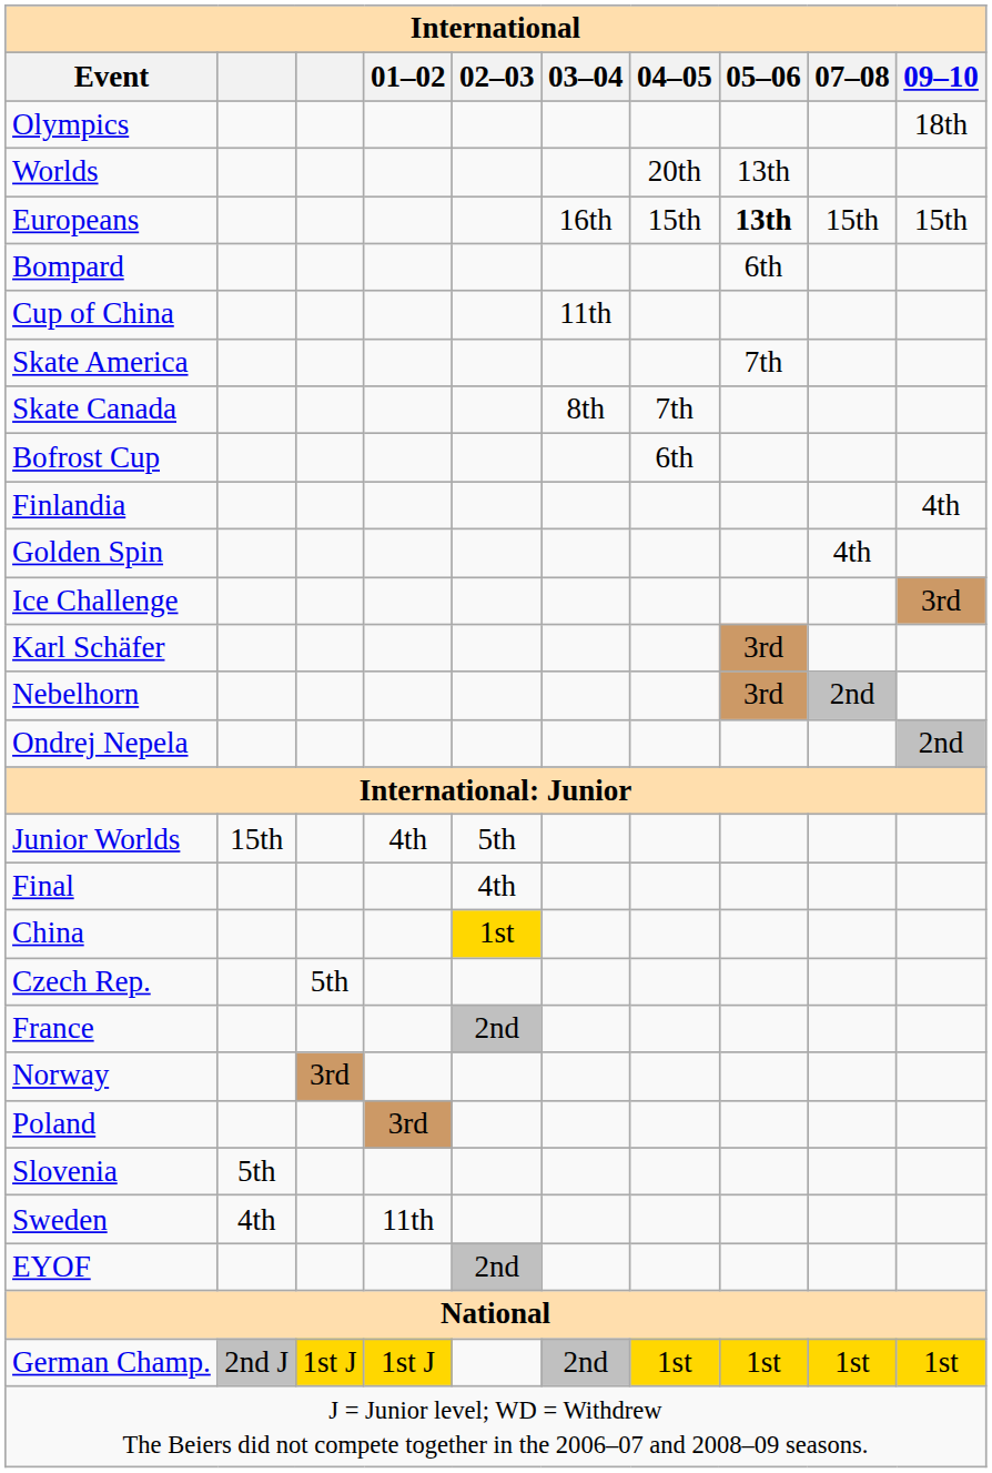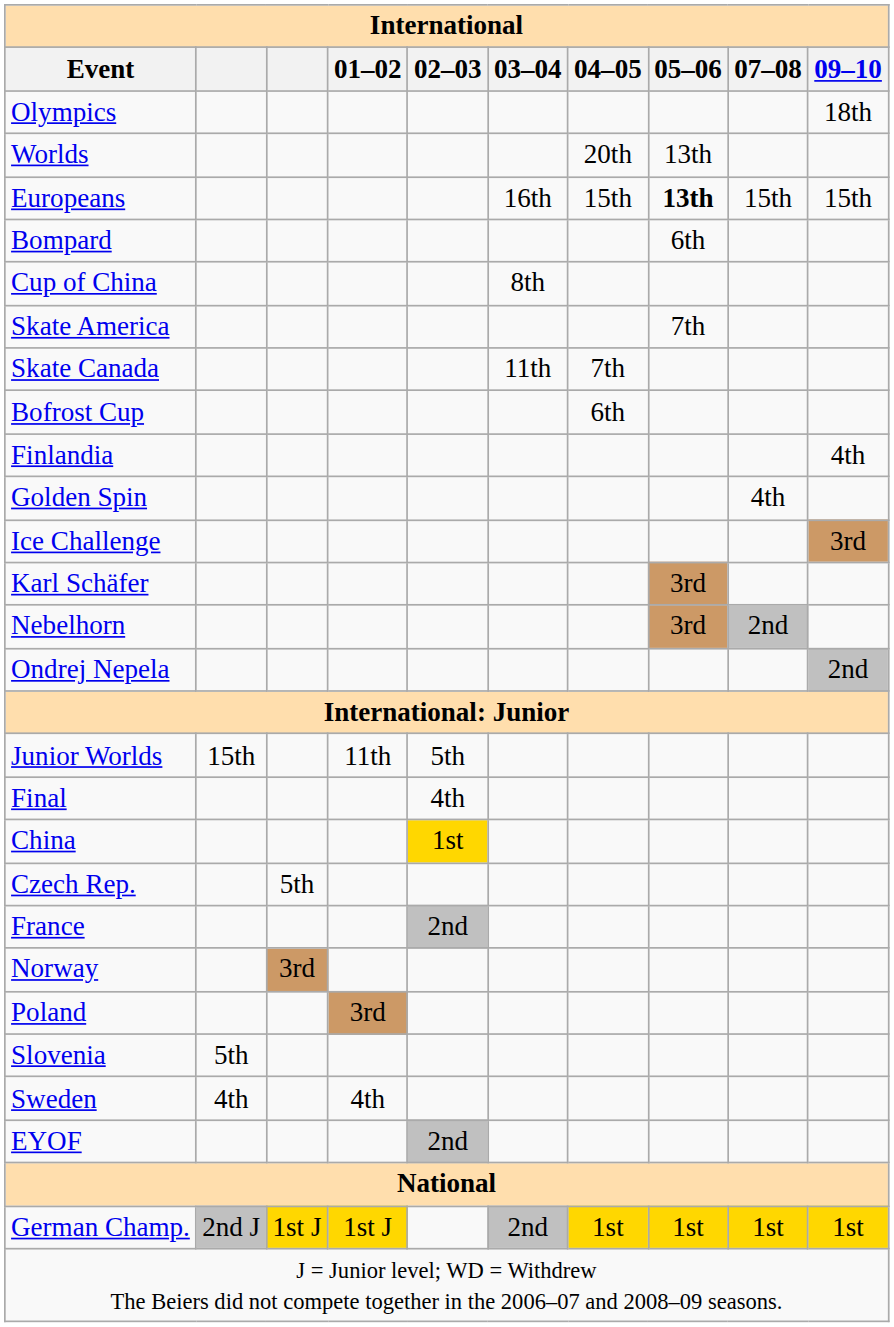 <table class="wikitable" style="text-align:center">
 <tr>
 <th style="background-color: #ffdead; " colspan=10 align=center>International</th>
 </tr>
 <tr>
 <th>Event</th>
 <th></th>
 <th></th>
 <th>01–02</th>
 <th>02–03</th>
 <th>03–04</th>
 <th>04–05</th>
 <th>05–06</th>
 <th>07–08</th>
 <th><a href='#'>09–10</a></th>
 </tr>
 <tr>
 <td align=left><a href='#'>Olympics</a></td>
 <td></td>
 <td></td>
 <td></td>
 <td></td>
 <td></td>
 <td></td>
 <td></td>
 <td></td>
 <td>18th</td>
 </tr>
 <tr>
 <td align=left><a href='#'>Worlds</a></td>
 <td></td>
 <td></td>
 <td></td>
 <td></td>
 <td></td>
 <td>20th</td>
 <td>13th</td>
 <td></td>
 <td></td>
 </tr>
 <tr>
 <td align=left><a href='#'>Europeans</a></td>
 <td></td>
 <td></td>
 <td></td>
 <td></td>
 <td>16th</td>
 <td>15th</td>
 <td><strong>13th</strong></td>
 <td>15th</td>
 <td>15th</td>
 </tr>
 <tr>
 <td align=left> <a href='#'>Bompard</a></td>
 <td></td>
 <td></td>
 <td></td>
 <td></td>
 <td></td>
 <td></td>
 <td>6th</td>
 <td></td>
 <td></td>
 </tr>
 <tr>
 <td align=left> <a href='#'>Cup of China</a></td>
 <td></td>
 <td></td>
 <td></td>
 <td></td>
-<td>11th</td>
+<td>8th</td>
 <td></td>
 <td></td>
 <td></td>
 <td></td>
 </tr>
 <tr>
 <td align=left> <a href='#'>Skate America</a></td>
 <td></td>
 <td></td>
 <td></td>
 <td></td>
 <td></td>
 <td></td>
 <td>7th</td>
 <td></td>
 <td></td>
 </tr>
 <tr>
 <td align=left> <a href='#'>Skate Canada</a></td>
 <td></td>
 <td></td>
 <td></td>
 <td></td>
-<td>8th</td>
+<td>11th</td>
 <td>7th</td>
 <td></td>
 <td></td>
 <td></td>
 </tr>
 <tr>
 <td align=left><a href='#'>Bofrost Cup</a></td>
 <td></td>
 <td></td>
 <td></td>
 <td></td>
 <td></td>
 <td>6th</td>
 <td></td>
 <td></td>
 <td></td>
 </tr>
 <tr>
 <td align=left><a href='#'>Finlandia</a></td>
 <td></td>
 <td></td>
 <td></td>
 <td></td>
 <td></td>
 <td></td>
 <td></td>
 <td></td>
 <td>4th</td>
 </tr>
 <tr>
 <td align=left><a href='#'>Golden Spin</a></td>
 <td></td>
 <td></td>
 <td></td>
 <td></td>
 <td></td>
 <td></td>
 <td></td>
 <td>4th</td>
 <td></td>
 </tr>
 <tr>
 <td align=left><a href='#'>Ice Challenge</a></td>
 <td></td>
 <td></td>
 <td></td>
 <td></td>
 <td></td>
 <td></td>
 <td></td>
 <td></td>
 <td bgcolor=cc9966>3rd</td>
 </tr>
 <tr>
 <td align=left><a href='#'>Karl Schäfer</a></td>
 <td></td>
 <td></td>
 <td></td>
 <td></td>
 <td></td>
 <td></td>
 <td bgcolor=cc9966>3rd</td>
 <td></td>
 <td></td>
 </tr>
 <tr>
 <td align=left><a href='#'>Nebelhorn</a></td>
 <td></td>
 <td></td>
 <td></td>
 <td></td>
 <td></td>
 <td></td>
 <td bgcolor=cc9966>3rd</td>
 <td bgcolor=silver>2nd</td>
 <td></td>
 </tr>
 <tr>
 <td align=left><a href='#'>Ondrej Nepela</a></td>
 <td></td>
 <td></td>
 <td></td>
 <td></td>
 <td></td>
 <td></td>
 <td></td>
 <td></td>
 <td bgcolor=silver>2nd</td>
 </tr>
 <tr>
 <th style="background-color: #ffdead; " colspan=10 align=center>International: Junior</th>
 </tr>
 <tr>
 <td align=left><a href='#'>Junior Worlds</a></td>
 <td>15th</td>
 <td></td>
-<td>4th</td>
+<td>11th</td>
 <td>5th</td>
 <td></td>
 <td></td>
 <td></td>
 <td></td>
 <td></td>
 </tr>
 <tr>
 <td align=left> <a href='#'>Final</a></td>
 <td></td>
 <td></td>
 <td></td>
 <td>4th</td>
 <td></td>
 <td></td>
 <td></td>
 <td></td>
 <td></td>
 </tr>
 <tr>
 <td align=left> <a href='#'>China</a></td>
 <td></td>
 <td></td>
 <td></td>
 <td bgcolor=gold>1st</td>
 <td></td>
 <td></td>
 <td></td>
 <td></td>
 <td></td>
 </tr>
 <tr>
 <td align=left> <a href='#'>Czech Rep.</a></td>
 <td></td>
 <td>5th</td>
 <td></td>
 <td></td>
 <td></td>
 <td></td>
 <td></td>
 <td></td>
 <td></td>
 </tr>
 <tr>
 <td align=left> <a href='#'>France</a></td>
 <td></td>
 <td></td>
 <td></td>
 <td bgcolor=silver>2nd</td>
 <td></td>
 <td></td>
 <td></td>
 <td></td>
 <td></td>
 </tr>
 <tr>
 <td align=left> <a href='#'>Norway</a></td>
 <td></td>
 <td bgcolor=cc9966>3rd</td>
 <td></td>
 <td></td>
 <td></td>
 <td></td>
 <td></td>
 <td></td>
 <td></td>
 </tr>
 <tr>
 <td align=left> <a href='#'>Poland</a></td>
 <td></td>
 <td></td>
 <td bgcolor=cc9966>3rd</td>
 <td></td>
 <td></td>
 <td></td>
 <td></td>
 <td></td>
 <td></td>
 </tr>
 <tr>
 <td align=left> <a href='#'>Slovenia</a></td>
 <td>5th</td>
 <td></td>
 <td></td>
 <td></td>
 <td></td>
 <td></td>
 <td></td>
 <td></td>
 <td></td>
 </tr>
 <tr>
 <td align=left> <a href='#'>Sweden</a></td>
 <td>4th</td>
 <td></td>
-<td>11th</td>
+<td>4th</td>
 <td></td>
 <td></td>
 <td></td>
 <td></td>
 <td></td>
 <td></td>
 </tr>
 <tr>
 <td align=left><a href='#'>EYOF</a></td>
 <td></td>
 <td></td>
 <td></td>
 <td bgcolor=silver>2nd</td>
 <td></td>
 <td></td>
 <td></td>
 <td></td>
 <td></td>
 </tr>
 <tr>
 <th style="background-color: #ffdead; " colspan=10 align=center>National</th>
 </tr>
 <tr>
 <td align=left><a href='#'>German Champ.</a></td>
 <td bgcolor=silver>2nd J</td>
 <td bgcolor=gold>1st J</td>
 <td bgcolor=gold>1st J</td>
 <td></td>
 <td bgcolor=silver>2nd</td>
 <td bgcolor=gold>1st</td>
 <td bgcolor=gold>1st</td>
 <td bgcolor=gold>1st</td>
 <td bgcolor=gold>1st</td>
 </tr>
 <tr>
 <td colspan=10 align=center><small> J = Junior level; WD = Withdrew <br> The Beiers did not compete together in the 2006–07 and 2008–09 seasons. </small></td>
 </tr>
 </table>
